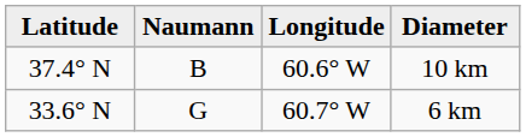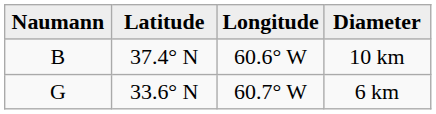 <table class="wikitable">
 <tr>
+<th width="25%" style="background:#eeeeee;">Naumann</th>
 <th width="25%" style="background:#eeeeee;">Latitude</th>
-<th width="25%" style="background:#eeeeee;">Naumann</th>
 <th width="25%" style="background:#eeeeee;">Longitude</th>
 <th width="25%" style="background:#eeeeee;">Diameter</th>
 </tr>
 <tr>
+<td align="center">B</td>
 <td align="center">37.4° N</td>
-<td align="center">B</td>
 <td align="center">60.6° W</td>
 <td align="center">10 km</td>
 </tr>
 <tr>
+<td align="center">G</td>
 <td align="center">33.6° N</td>
-<td align="center">G</td>
 <td align="center">60.7° W</td>
 <td align="center">6 km</td>
 </tr>
 </table>
